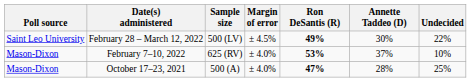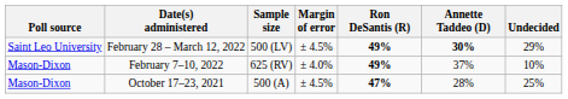 <table class="wikitable" style="font-size:90%;text-align:center;">
 <tr valign=bottom>
 <th>Poll source</th>
 <th>Date(s)<br>administered</th>
 <th>Sample<br>size</th>
 <th>Margin<br>of error</th>
 <th style="width:100px;">Ron<br>DeSantis (R)</th>
 <th style="width:100px;">Annette<br>Taddeo (D)</th>
 <th>Undecided</th>
 </tr>
 <tr>
 <td style="text-align:left;"><a href='#'>Saint Leo University</a></td>
 <td>February 28 – March 12, 2022</td>
 <td>500 (LV)</td>
 <td>± 4.5%</td>
 <td><strong>49%</strong></td>
-<td>30%</td>
-<td>22%</td>
+<td><strong>30%</strong></td>
+<td>29%</td>
 </tr>
 <tr>
 <td style="text-align:left;"><a href='#'>Mason-Dixon</a></td>
 <td>February 7–10, 2022</td>
 <td>625 (RV)</td>
 <td>± 4.0%</td>
-<td><strong>53%</strong></td>
+<td><strong>49%</strong></td>
 <td>37%</td>
 <td>10%</td>
 </tr>
 <tr>
 <td style="text-align:left;"><a href='#'>Mason-Dixon</a></td>
 <td>October 17–23, 2021</td>
 <td>500 (A)</td>
-<td>± 4.0%</td>
+<td>± 4.5%</td>
 <td><strong>47%</strong></td>
 <td>28%</td>
 <td>25%</td>
 </tr>
 </table>
